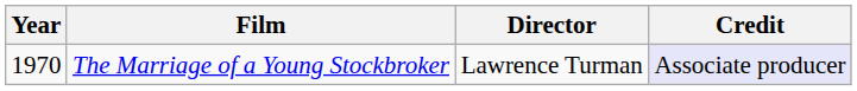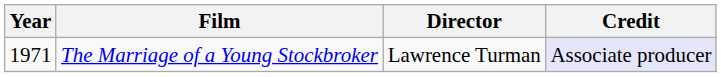 <table class="wikitable">
 <tr>
 <th>Year</th>
 <th>Film</th>
 <th>Director</th>
 <th>Credit</th>
 </tr>
 <tr>
-<td>1970</td>
+<td>1971</td>
 <td><em><a href='#'>The Marriage of a Young Stockbroker</a></em></td>
 <td>Lawrence Turman</td>
 <td style="background: lavender;">Associate producer</td>
 </tr>
 </table>
